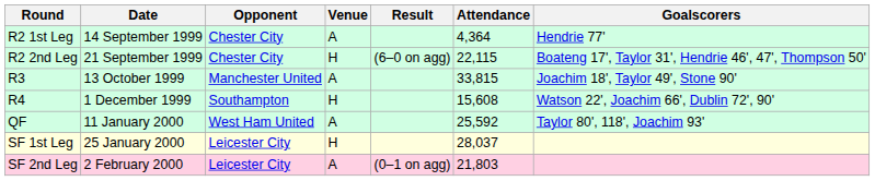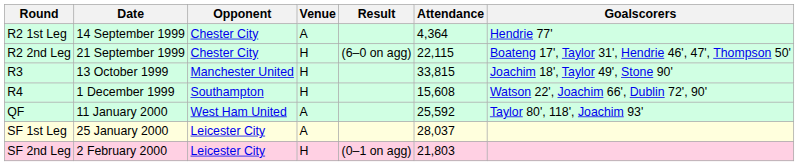 <table class="wikitable">
 <tr>
 <th>Round</th>
 <th>Date</th>
 <th>Opponent</th>
 <th>Venue</th>
 <th>Result</th>
 <th>Attendance</th>
 <th>Goalscorers</th>
 </tr>
 <tr style="background:#d0ffe3;">
 <td>R2 1st Leg</td>
 <td>14 September 1999</td>
 <td><a href='#'>Chester City</a></td>
 <td>A</td>
 <td></td>
 <td>4,364</td>
 <td><a href='#'>Hendrie</a> 77'</td>
 </tr>
 <tr style="background:#d0ffe3;">
 <td>R2 2nd Leg</td>
 <td>21 September 1999</td>
 <td><a href='#'>Chester City</a></td>
 <td>H</td>
 <td> (6–0 on agg)</td>
 <td>22,115</td>
 <td><a href='#'>Boateng</a> 17', <a href='#'>Taylor</a> 31', <a href='#'>Hendrie</a> 46', 47', <a href='#'>Thompson</a> 50'</td>
 </tr>
 <tr style="background:#d0ffe3;">
 <td>R3</td>
 <td>13 October 1999</td>
 <td><a href='#'>Manchester United</a></td>
-<td>A</td>
+<td>H</td>
 <td></td>
 <td>33,815</td>
 <td><a href='#'>Joachim</a> 18', <a href='#'>Taylor</a> 49', <a href='#'>Stone</a> 90'</td>
 </tr>
 <tr style="background:#d0ffe3;">
 <td>R4</td>
 <td>1 December 1999</td>
 <td><a href='#'>Southampton</a></td>
 <td>H</td>
 <td></td>
 <td>15,608</td>
 <td><a href='#'>Watson</a> 22', <a href='#'>Joachim</a> 66', <a href='#'>Dublin</a> 72', 90'</td>
 </tr>
 <tr style="background:#d0ffe3;">
 <td>QF</td>
 <td>11 January 2000</td>
 <td><a href='#'>West Ham United</a></td>
 <td>A</td>
 <td></td>
 <td>25,592</td>
 <td><a href='#'>Taylor</a> 80', 118', <a href='#'>Joachim</a> 93'</td>
 </tr>
 <tr style="background:#ffffdd;">
 <td>SF 1st Leg</td>
 <td>25 January 2000</td>
 <td><a href='#'>Leicester City</a></td>
-<td>H</td>
+<td>A</td>
 <td></td>
 <td>28,037</td>
 <td></td>
 </tr>
 <tr style="background:#ffd0e3;">
 <td>SF 2nd Leg</td>
 <td>2 February 2000</td>
 <td><a href='#'>Leicester City</a></td>
-<td>A</td>
+<td>H</td>
 <td> (0–1 on agg)</td>
 <td>21,803</td>
 <td></td>
 </tr>
 </table>
